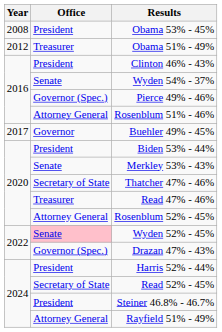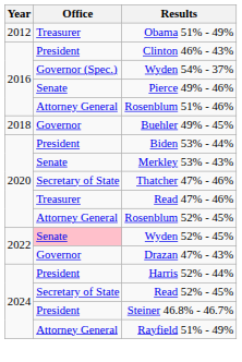 <table class=wikitable>
 <tr>
 <th>Year</th>
 <th>Office</th>
 <th>Results</th>
-</tr>
-<tr>
-<td>2008</td>
-<td><a href='#'>President</a></td>
-<td align="right" ><a href='#'>Obama</a> 53% - 45%</td>
 </tr>
 <tr>
 <td>2012</td>
 <td><a href='#'>Treasurer</a></td>
 <td align="right" ><a href='#'>Obama</a> 51% - 49%</td>
 </tr>
 <tr>
 <td rowspan=4>2016</td>
 <td><a href='#'>President</a></td>
 <td align="right" ><a href='#'>Clinton</a> 46% - 43%</td>
 </tr>
 <tr>
-<td><a href='#'>Senate</a></td>
+<td><a href='#'>Governor (Spec.)</a></td>
 <td align="right" ><a href='#'>Wyden</a> 54% - 37%</td>
 </tr>
 <tr>
-<td><a href='#'>Governor (Spec.)</a></td>
+<td><a href='#'>Senate</a></td>
 <td align="right" ><a href='#'>Pierce</a> 49% - 46%</td>
 </tr>
 <tr>
 <td><a href='#'>Attorney General</a></td>
 <td align="right" ><a href='#'>Rosenblum</a> 51% - 46%</td>
 </tr>
 <tr>
-<td>2017</td>
+<td>2018</td>
 <td><a href='#'>Governor</a></td>
 <td align="right" ><a href='#'>Buehler</a> 49% - 45%</td>
 </tr>
 <tr>
 <td rowspan=5>2020</td>
 <td><a href='#'>President</a></td>
 <td align="right" ><a href='#'>Biden</a> 53% - 44%</td>
 </tr>
 <tr>
 <td><a href='#'>Senate</a></td>
 <td align="right" ><a href='#'>Merkley</a> 53% - 43%</td>
 </tr>
 <tr>
 <td><a href='#'>Secretary of State</a></td>
 <td align="right" ><a href='#'>Thatcher</a> 47% - 46%</td>
 </tr>
 <tr>
 <td><a href='#'>Treasurer</a></td>
 <td align="right" ><a href='#'>Read</a> 47% - 46%</td>
 </tr>
 <tr>
 <td><a href='#'>Attorney General</a></td>
 <td align="right" ><a href='#'>Rosenblum</a> 52% - 45%</td>
 </tr>
 <tr>
 <td rowspan=2>2022</td>
 <td style="background: pink;"><a href='#'>Senate</a></td>
 <td align="right" ><a href='#'>Wyden</a> 52% - 45%</td>
 </tr>
 <tr>
-<td><a href='#'>Governor (Spec.)</a></td>
+<td><a href='#'>Governor</a></td>
 <td align="right" ><a href='#'>Drazan</a> 47% - 43%</td>
 </tr>
 <tr>
 <td rowspan=4>2024</td>
 <td><a href='#'>President</a></td>
 <td align="right" ><a href='#'>Harris</a> 52% - 44%</td>
 </tr>
 <tr>
 <td><a href='#'>Secretary of State</a></td>
 <td align="right" ><a href='#'>Read</a> 52% - 45%</td>
 </tr>
 <tr>
 <td><a href='#'>President</a></td>
 <td align="right" ><a href='#'>Steiner</a> 46.8% - 46.7%</td>
 </tr>
 <tr>
 <td><a href='#'>Attorney General</a></td>
 <td align="right" ><a href='#'>Rayfield</a> 51% - 49%</td>
 </tr>
 </table>
